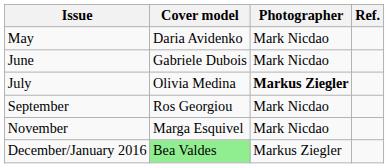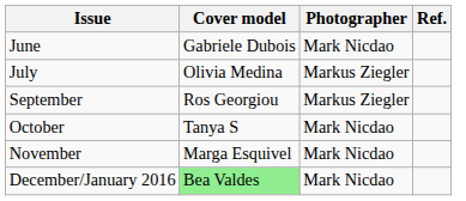 <table class="sortable wikitable">
 <tr>
 <th>Issue</th>
 <th>Cover model</th>
 <th>Photographer</th>
 <th>Ref.</th>
-</tr>
-<tr>
-<td>May</td>
-<td>Daria Avidenko</td>
-<td>Mark Nicdao</td>
-<td></td>
 </tr>
 <tr>
 <td>June</td>
 <td>Gabriele Dubois</td>
 <td>Mark Nicdao</td>
 <td></td>
 </tr>
 <tr>
 <td>July</td>
 <td>Olivia Medina</td>
-<td><strong>Markus Ziegler</strong></td>
+<td>Markus Ziegler</td>
 <td></td>
 </tr>
 <tr>
 <td>September</td>
 <td>Ros Georgiou</td>
+<td>Markus Ziegler</td>
+<td></td>
+</tr>
+<tr>
+<td>October</td>
+<td>Tanya S</td>
 <td>Mark Nicdao</td>
 <td></td>
 </tr>
 <tr>
 <td>November</td>
 <td>Marga Esquivel</td>
 <td>Mark Nicdao</td>
 <td></td>
 </tr>
 <tr>
 <td>December/January 2016</td>
 <td style="background: lightgreen;">Bea Valdes</td>
-<td>Markus Ziegler</td>
+<td>Mark Nicdao</td>
 <td></td>
 </tr>
 </table>
